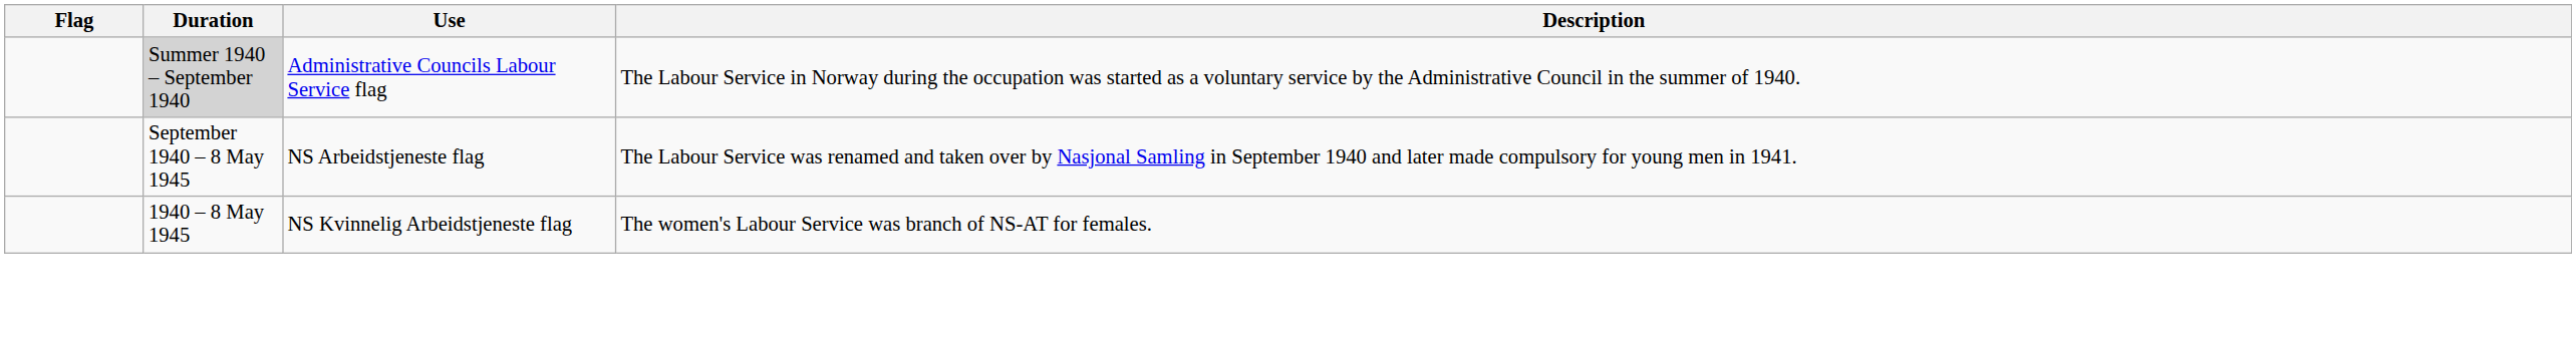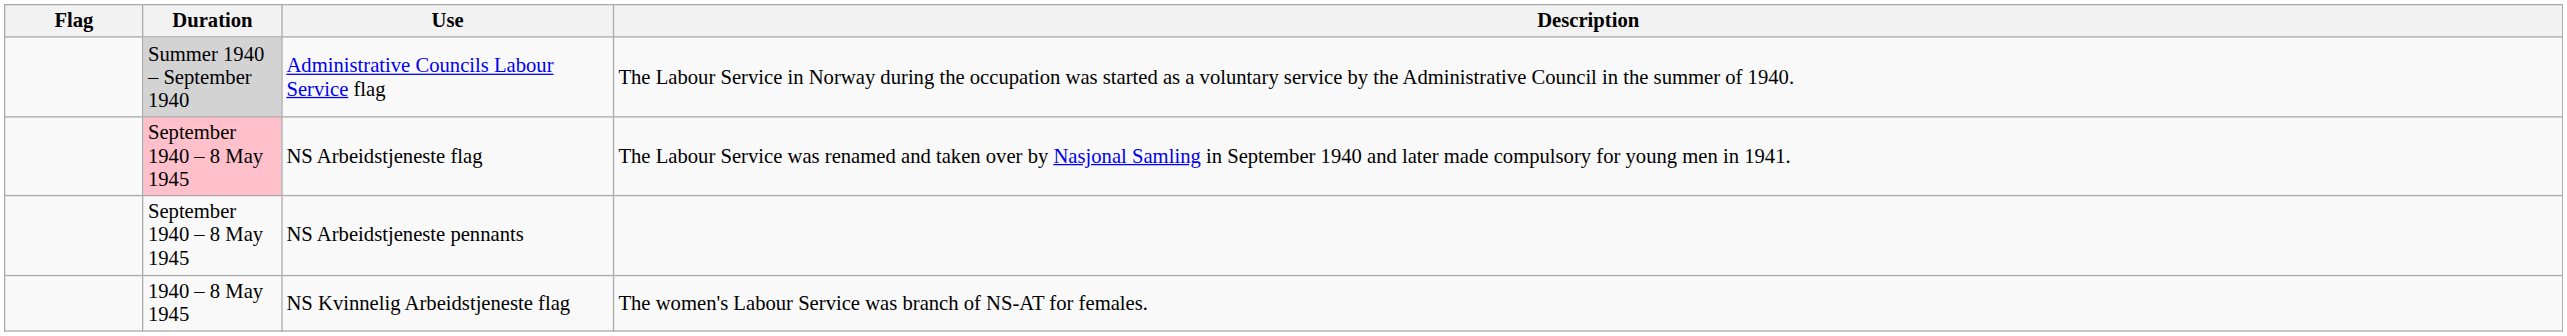 <table class="wikitable" width="100%">
 <tr>
 <th style="width:100px;">Flag</th>
 <th style="width:100px;">Duration</th>
 <th style="width:250px;">Use</th>
 <th style="min-width:250px">Description</th>
 </tr>
 <tr>
 <td></td>
 <td style="background: lightgrey;">Summer 1940 – September 1940</td>
 <td><a href='#'>Administrative Councils Labour Service</a> flag</td>
 <td>The Labour Service in Norway during the occupation was started as a voluntary service by the Administrative Council in the summer of 1940.</td>
 </tr>
 <tr>
 <td></td>
-<td>September 1940 – 8 May 1945</td>
+<td style="background: pink;">September 1940 – 8 May 1945</td>
 <td>NS Arbeidstjeneste flag</td>
 <td>The Labour Service was renamed and taken over by <a href='#'>Nasjonal Samling</a> in September 1940 and later made compulsory for young men in 1941.</td>
+</tr>
+<tr>
+<td></td>
+<td>September 1940 – 8 May 1945</td>
+<td>NS Arbeidstjeneste pennants</td>
+<td></td>
 </tr>
 <tr>
 <td></td>
 <td>1940 – 8 May 1945</td>
 <td>NS Kvinnelig Arbeidstjeneste flag</td>
 <td>The women's Labour Service was branch of NS-AT for females.</td>
 </tr>
 </table>
